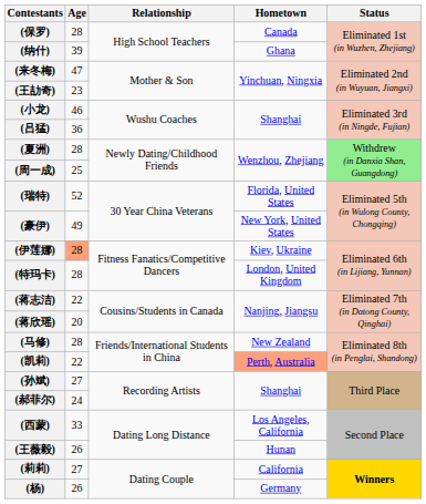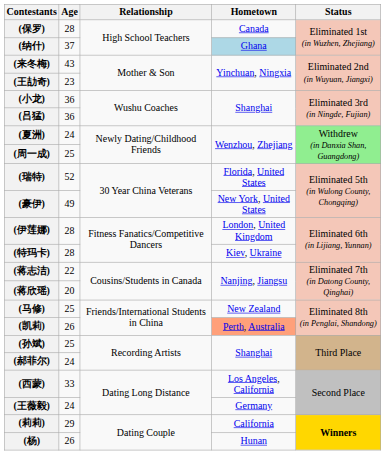 <table class="wikitable sortable" style="text-align:center;">
 <tr>
 <th scope="col">Contestants</th>
 <th scope="col">Age</th>
 <th class="unsortable" scope="col">Relationship</th>
 <th scope="col" class="unsortable">Hometown</th>
 <th scope="col">Status</th>
 </tr>
 <tr>
 <th scope="row"> (保罗)</th>
 <td>28</td>
 <td rowspan="2">High School Teachers</td>
 <td><a href='#'>Canada</a></td>
 <td rowspan="2" bgcolor="f4c7b8">Eliminated 1st<br><small><em>(in Wuzhen, Zhejiang)</em></small></td>
 </tr>
 <tr>
 <th scope="row"> (纳什)</th>
-<td>39</td>
-<td><a href='#'>Ghana</a></td>
+<td>37</td>
+<td style="background: lightblue;"><a href='#'>Ghana</a></td>
 </tr>
 <tr>
 <th scope="row"> (来冬梅)</th>
-<td>47</td>
+<td>43</td>
 <td rowspan="2">Mother & Son</td>
 <td rowspan="2"><a href='#'>Yinchuan</a>, <a href='#'>Ningxia</a></td>
 <td rowspan="2" bgcolor="f4c7b8">Eliminated 2nd<br><small><em>(in Wuyuan, Jiangxi)</em></small></td>
 </tr>
 <tr>
 <th scope="row"> (王劼奇)</th>
 <td>23</td>
 </tr>
 <tr>
 <th scope="row"> (小龙)</th>
-<td>46</td>
+<td>36</td>
 <td rowspan="2">Wushu Coaches</td>
 <td rowspan="2"><a href='#'>Shanghai</a></td>
 <td rowspan="2" bgcolor="f4c7b8">Eliminated 3rd<br><small><em>(in Ningde, Fujian)</em></small></td>
 </tr>
 <tr>
 <th scope="row"> (吕猛)</th>
 <td>36</td>
 </tr>
 <tr>
 <th scope="row"> (夏洲)</th>
-<td>28</td>
+<td>24</td>
 <td rowspan="2">Newly Dating/Childhood Friends</td>
 <td rowspan="2"><a href='#'>Wenzhou</a>, <a href='#'>Zhejiang</a></td>
 <td rowspan="2" bgcolor="lightgreen">Withdrew<br><small><em>(in Danxia Shan, Guangdong)</em></small></td>
 </tr>
 <tr>
 <th scope="row"> (周一成)</th>
 <td>25</td>
 </tr>
 <tr>
 <th scope="row"> (瑞特)</th>
 <td>52</td>
 <td rowspan="2">30 Year China Veterans</td>
 <td><a href='#'>Florida</a>, <a href='#'>United States</a></td>
 <td rowspan="2" bgcolor="f4c7b8">Eliminated 5th<br><small><em>(in Wulong County, Chongqing)</em></small></td>
 </tr>
 <tr>
 <th scope="row"> (豪伊)</th>
 <td>49</td>
 <td><a href='#'>New York</a>, <a href='#'>United States</a></td>
 </tr>
 <tr>
 <th scope="row"> (伊莲娜)</th>
-<td style="background: lightsalmon;">28</td>
+<td>28</td>
 <td rowspan="2">Fitness Fanatics/Competitive Dancers</td>
-<td><a href='#'>Kiev</a>, <a href='#'>Ukraine</a></td>
+<td><a href='#'>London</a>, <a href='#'>United Kingdom</a></td>
 <td rowspan="2" bgcolor="f4c7b8">Eliminated 6th<br><small><em>(in Lijiang, Yunnan)</em></small></td>
 </tr>
 <tr>
 <th scope="row"> (特玛卡)</th>
 <td>28</td>
-<td><a href='#'>London</a>, <a href='#'>United Kingdom</a></td>
+<td><a href='#'>Kiev</a>, <a href='#'>Ukraine</a></td>
 </tr>
 <tr>
 <th scope="row"> (蒋志洁)</th>
 <td>22</td>
 <td rowspan="2">Cousins/Students in Canada</td>
 <td rowspan="2"><a href='#'>Nanjing</a>, <a href='#'>Jiangsu</a></td>
 <td rowspan="2" bgcolor="f4c7b8">Eliminated 7th<br><small><em>(in Datong County, Qinghai)</em></small></td>
 </tr>
 <tr>
 <th scope="row"> (蒋欣瑶)</th>
 <td>20</td>
 </tr>
 <tr>
 <th scope="row"> (马修)</th>
-<td>28</td>
+<td>25</td>
 <td rowspan="2">Friends/International Students in China</td>
 <td><a href='#'>New Zealand</a></td>
 <td rowspan="2" bgcolor="f4c7b8">Eliminated 8th<br><small><em>(in Penglai, Shandong)</em></small></td>
 </tr>
 <tr>
 <th scope="row"> (凯莉)</th>
-<td>22</td>
+<td>26</td>
 <td style="background: lightsalmon;"><a href='#'>Perth</a>, <a href='#'>Australia</a></td>
 </tr>
 <tr>
 <th scope="row"> (孙斌)</th>
-<td>27</td>
+<td>25</td>
 <td rowspan="2">Recording Artists</td>
 <td rowspan="2"><a href='#'>Shanghai</a></td>
 <td rowspan="2" bgcolor="tan">Third Place</td>
 </tr>
 <tr>
 <th scope="row"> (郝菲尔)</th>
 <td>24</td>
 </tr>
 <tr>
 <th scope="row"> (西蒙)</th>
 <td>33</td>
 <td rowspan="2">Dating Long Distance</td>
 <td><a href='#'>Los Angeles</a>, <a href='#'>California</a></td>
 <td rowspan="2" bgcolor="silver">Second Place</td>
 </tr>
 <tr>
 <th scope="row"> (王薇毅)</th>
-<td>26</td>
-<td><a href='#'>Hunan</a></td>
+<td>24</td>
+<td><a href='#'>Germany</a></td>
 </tr>
 <tr>
 <th scope="row"> (莉莉)</th>
-<td>27</td>
+<td>29</td>
 <td rowspan="2">Dating Couple</td>
 <td><a href='#'>California</a></td>
 <td rowspan="2" bgcolor="gold"><strong>Winners</strong></td>
 </tr>
 <tr>
 <th scope="row"> (杨)</th>
 <td>26</td>
-<td><a href='#'>Germany</a></td>
+<td><a href='#'>Hunan</a></td>
 </tr>
 </table>
